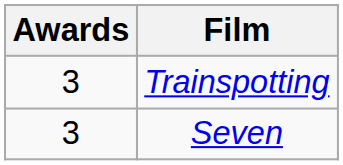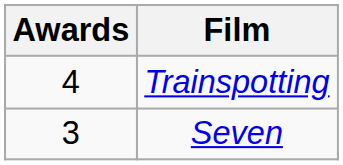 <table class="wikitable" style="text-align:center;">
 <tr>
 <th scope="col" width="55">Awards</th>
 <th scope="col">Film</th>
 </tr>
 <tr>
-<td>3</td>
+<td>4</td>
 <td><em><a href='#'>Trainspotting</a></em></td>
 </tr>
 <tr>
 <td>3</td>
 <td><em><a href='#'>Seven</a></em></td>
 </tr>
 </table>
